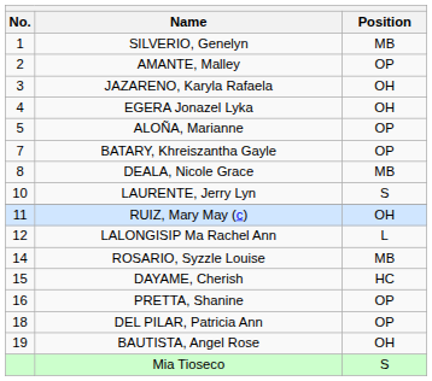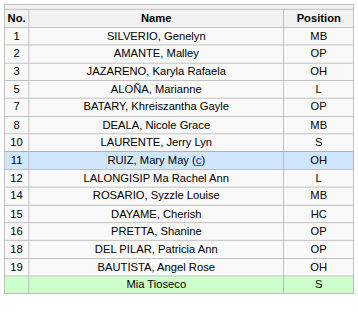 <table class="wikitable mw-collapsible mw-collapsed" style="text-align:center; width:500px; border:none">
 <tr>
 <th style="text-align:left" colspan="3"></th>
 </tr>
 <tr>
 <th style="width:7%">No.</th>
 <th>Name</th>
 <th style="width:20%">Position</th>
 </tr>
 <tr>
 <td>1</td>
 <td>SILVERIO, Genelyn</td>
 <td>MB</td>
 </tr>
 <tr>
 <td>2</td>
 <td>AMANTE, Malley</td>
 <td>OP</td>
 </tr>
 <tr>
 <td>3</td>
 <td>JAZARENO, Karyla Rafaela</td>
 <td>OH</td>
 </tr>
 <tr>
-<td>4</td>
-<td>EGERA Jonazel Lyka</td>
-<td>OH</td>
-</tr>
-<tr>
 <td>5</td>
 <td>ALOÑA, Marianne</td>
-<td>OP</td>
+<td>L</td>
 </tr>
 <tr>
 <td>7</td>
 <td>BATARY, Khreiszantha Gayle</td>
 <td>OP</td>
 </tr>
 <tr>
 <td>8</td>
 <td>DEALA, Nicole  Grace</td>
 <td>MB</td>
 </tr>
 <tr>
 <td>10</td>
 <td>LAURENTE, Jerry Lyn</td>
 <td>S</td>
 </tr>
 <tr>
 </tr>
 <tr bgcolor=#DOE6FF>
 <td>11</td>
 <td>RUIZ, Mary May (<a href='#'>c</a>)</td>
 <td>OH</td>
 </tr>
 <tr>
 <td>12</td>
 <td>LALONGISIP Ma Rachel Ann</td>
 <td>L</td>
 </tr>
 <tr>
 <td>14</td>
 <td>ROSARIO, Syzzle Louise</td>
 <td>MB</td>
 </tr>
 <tr>
 <td>15</td>
 <td>DAYAME, Cherish</td>
 <td>HC</td>
 </tr>
 <tr>
 <td>16</td>
 <td>PRETTA, Shanine</td>
 <td>OP</td>
 </tr>
 <tr>
 <td>18</td>
 <td>DEL PILAR, Patricia Ann</td>
 <td>OP</td>
 </tr>
 <tr>
 <td>19</td>
 <td>BAUTISTA, Angel  Rose</td>
 <td>OH</td>
 </tr>
 <tr bgcolor=#CCFFCC>
 <td></td>
 <td>Mia Tioseco</td>
 <td>S</td>
 </tr>
 </table>
